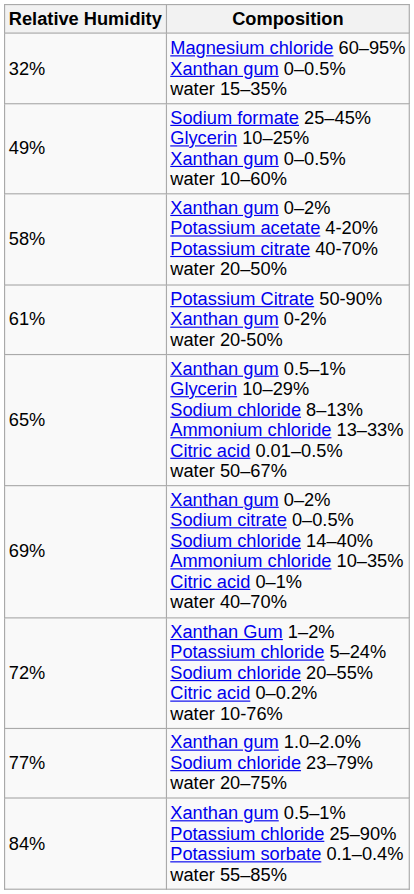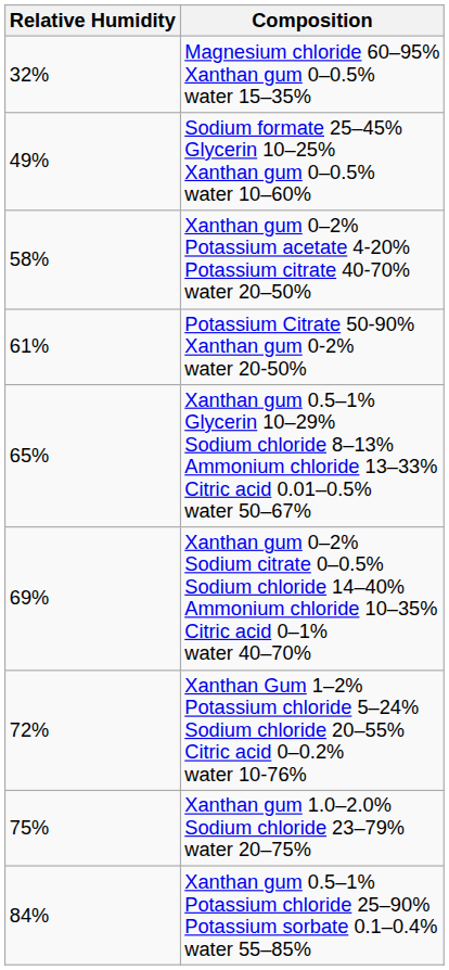 <table class="wikitable sortable">
 <tr>
 <th>Relative Humidity</th>
 <th>Composition</th>
 </tr>
 <tr>
 <td>32%</td>
 <td><a href='#'>Magnesium chloride</a> 60–95%<br><a href='#'>Xanthan gum</a> 0–0.5%<br>water 15–35%</td>
 </tr>
 <tr>
 <td>49%</td>
 <td><a href='#'>Sodium formate</a> 25–45%<br><a href='#'>Glycerin</a> 10–25%<br><a href='#'>Xanthan gum</a> 0–0.5%<br>water 10–60%</td>
 </tr>
 <tr>
 <td>58%</td>
 <td><a href='#'>Xanthan gum</a> 0–2%<br><a href='#'>Potassium acetate</a> 4-20%<br><a href='#'>Potassium citrate</a> 40-70%<br>water 20–50%</td>
 </tr>
 <tr>
 <td>61%</td>
 <td><a href='#'>Potassium Citrate</a> 50-90%<br><a href='#'>Xanthan gum</a> 0-2%<br>water 20-50%</td>
 </tr>
 <tr>
 <td>65%</td>
 <td><a href='#'>Xanthan gum</a> 0.5–1%<br><a href='#'>Glycerin</a> 10–29%<br><a href='#'>Sodium chloride</a> 8–13%<br><a href='#'>Ammonium chloride</a> 13–33%<br><a href='#'>Citric acid</a> 0.01–0.5%<br>water 50–67%</td>
 </tr>
 <tr>
 <td>69%</td>
 <td><a href='#'>Xanthan gum</a> 0–2%<br><a href='#'>Sodium citrate</a> 0–0.5%<br><a href='#'>Sodium chloride</a> 14–40%<br><a href='#'>Ammonium chloride</a> 10–35%<br><a href='#'>Citric acid</a> 0–1%<br>water 40–70%</td>
 </tr>
 <tr>
 <td>72%</td>
 <td><a href='#'>Xanthan Gum</a> 1–2%<br><a href='#'>Potassium chloride</a> 5–24%<br><a href='#'>Sodium chloride</a> 20–55%<br><a href='#'>Citric acid</a> 0–0.2%<br>water 10-76%<br></td>
 </tr>
 <tr>
-<td>77%</td>
+<td>75%</td>
 <td><a href='#'>Xanthan gum</a> 1.0–2.0%<br><a href='#'>Sodium chloride</a> 23–79%<br>water 20–75%</td>
 </tr>
 <tr>
 <td>84%</td>
 <td><a href='#'>Xanthan gum</a> 0.5–1%<br><a href='#'>Potassium chloride</a> 25–90%<br><a href='#'>Potassium sorbate</a> 0.1–0.4%<br>water 55–85%</td>
 </tr>
 </table>
